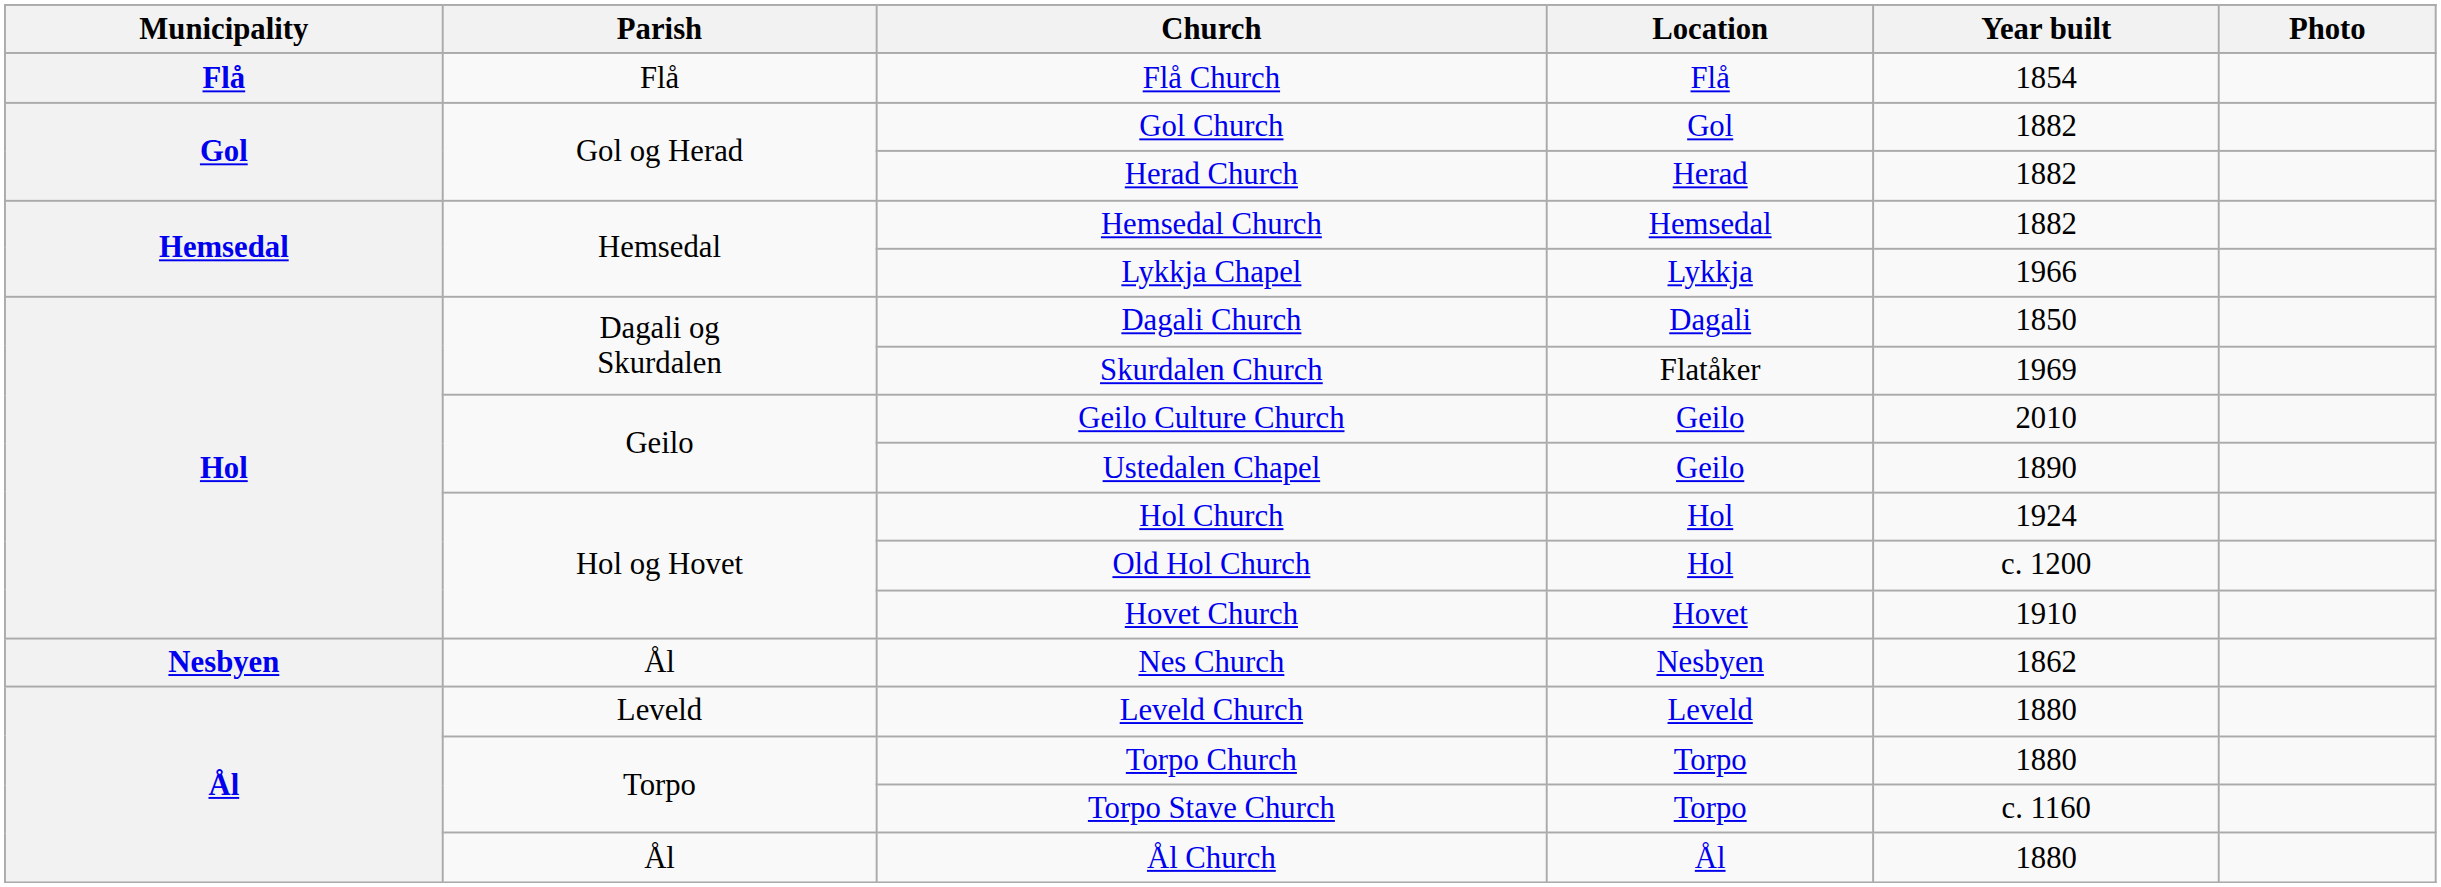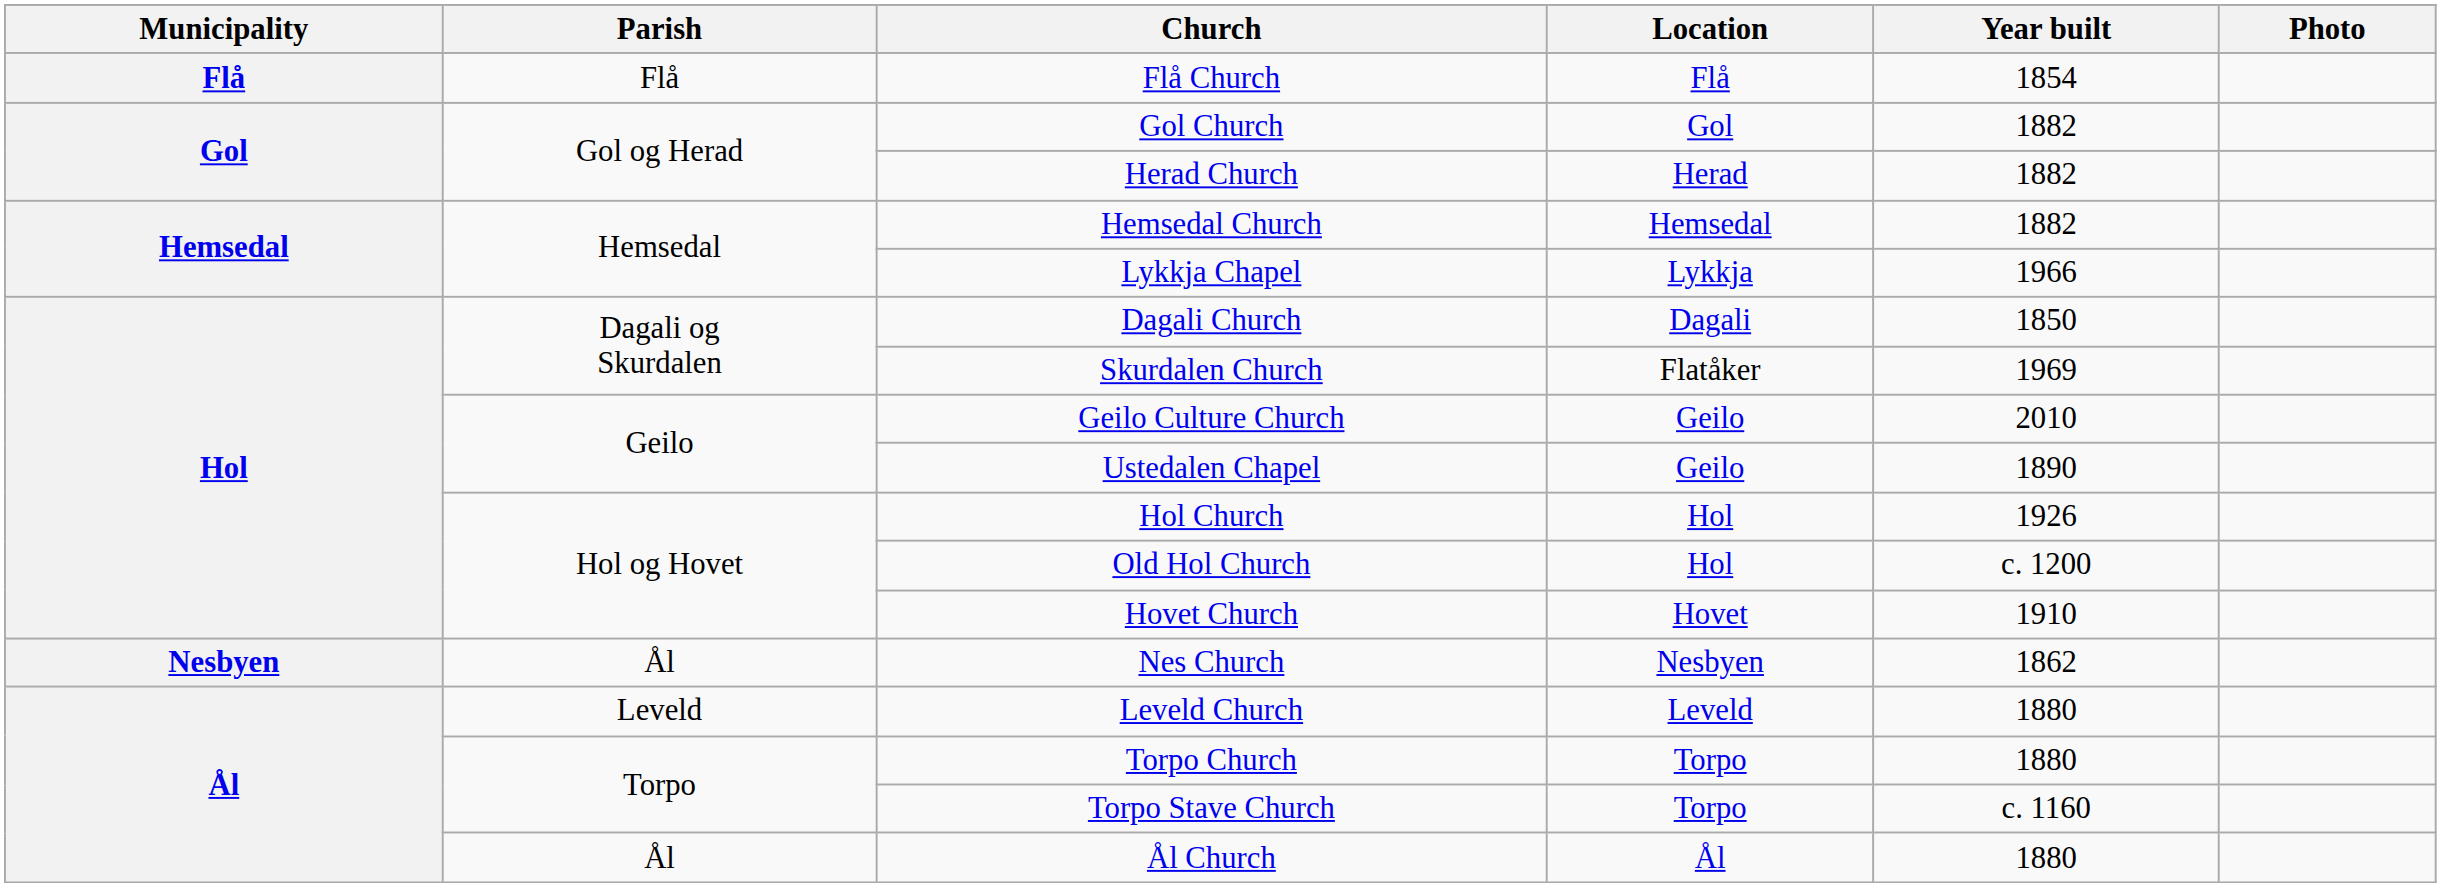 <table class="wikitable" style="text-align: center; width: 80%;">
 <tr>
 <th>Municipality</th>
 <th>Parish </th>
 <th>Church</th>
 <th>Location</th>
 <th>Year built</th>
 <th>Photo</th>
 </tr>
 <tr>
 <th rowspan="1"><a href='#'>Flå</a></th>
 <td rowspan="1">Flå</td>
 <td><a href='#'>Flå Church</a></td>
 <td><a href='#'>Flå</a></td>
 <td>1854</td>
 <td></td>
 </tr>
 <tr>
 <th rowspan="2"><a href='#'>Gol</a></th>
 <td rowspan="2">Gol og Herad</td>
 <td><a href='#'>Gol Church</a></td>
 <td><a href='#'>Gol</a></td>
 <td>1882</td>
 <td></td>
 </tr>
 <tr>
 <td><a href='#'>Herad Church</a></td>
 <td><a href='#'>Herad</a></td>
 <td>1882</td>
 <td></td>
 </tr>
 <tr>
 <th rowspan="2"><a href='#'>Hemsedal</a></th>
 <td rowspan="2">Hemsedal</td>
 <td><a href='#'>Hemsedal Church</a></td>
 <td><a href='#'>Hemsedal</a></td>
 <td>1882</td>
 <td></td>
 </tr>
 <tr>
 <td><a href='#'>Lykkja Chapel</a></td>
 <td><a href='#'>Lykkja</a></td>
 <td>1966</td>
 <td></td>
 </tr>
 <tr>
 <th rowspan="7"><a href='#'>Hol</a></th>
 <td rowspan="2">Dagali og<br>Skurdalen</td>
 <td><a href='#'>Dagali Church</a></td>
 <td><a href='#'>Dagali</a></td>
 <td>1850</td>
 <td></td>
 </tr>
 <tr>
 <td><a href='#'>Skurdalen Church</a></td>
 <td>Flatåker</td>
 <td>1969</td>
 <td></td>
 </tr>
 <tr>
 <td rowspan="2">Geilo</td>
 <td><a href='#'>Geilo Culture Church</a></td>
 <td><a href='#'>Geilo</a></td>
 <td>2010</td>
 <td></td>
 </tr>
 <tr>
 <td><a href='#'>Ustedalen Chapel</a></td>
 <td><a href='#'>Geilo</a></td>
 <td>1890</td>
 <td></td>
 </tr>
 <tr>
 <td rowspan="3">Hol og Hovet</td>
 <td><a href='#'>Hol Church</a></td>
 <td><a href='#'>Hol</a></td>
-<td>1924</td>
+<td>1926</td>
 <td></td>
 </tr>
 <tr>
 <td><a href='#'>Old Hol Church</a></td>
 <td><a href='#'>Hol</a></td>
 <td>c. 1200</td>
 <td></td>
 </tr>
 <tr>
 <td><a href='#'>Hovet Church</a></td>
 <td><a href='#'>Hovet</a></td>
 <td>1910</td>
 <td></td>
 </tr>
 <tr>
 <th rowspan="1"><a href='#'>Nesbyen</a></th>
 <td rowspan="1">Ål</td>
 <td><a href='#'>Nes Church</a></td>
 <td><a href='#'>Nesbyen</a></td>
 <td>1862</td>
 <td></td>
 </tr>
 <tr>
 <th rowspan="4"><a href='#'>Ål</a></th>
 <td rowspan="1">Leveld</td>
 <td><a href='#'>Leveld Church</a></td>
 <td><a href='#'>Leveld</a></td>
 <td>1880</td>
 <td></td>
 </tr>
 <tr>
 <td rowspan="2">Torpo</td>
 <td><a href='#'>Torpo Church</a></td>
 <td><a href='#'>Torpo</a></td>
 <td>1880</td>
 <td></td>
 </tr>
 <tr>
 <td><a href='#'>Torpo Stave Church</a></td>
 <td><a href='#'>Torpo</a></td>
 <td>c. 1160</td>
 <td></td>
 </tr>
 <tr>
 <td rowspan="1">Ål</td>
 <td><a href='#'>Ål Church</a></td>
 <td><a href='#'>Ål</a></td>
 <td>1880</td>
 <td></td>
 </tr>
 </table>
